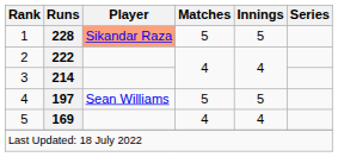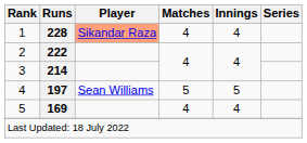 <table class="wikitable plainrowheaders sortable">
 <tr>
 <th scope=col>Rank</th>
 <th scope=col>Runs</th>
 <th scope=col>Player</th>
 <th scope=col>Matches</th>
 <th scope=col>Innings</th>
 <th scope=col>Series</th>
 </tr>
 <tr>
 <td align=center>1</td>
 <th scope=row style=text-align:center;>228</th>
 <td style="background: lightsalmon;"><a href='#'>Sikandar Raza</a></td>
-<td align=center>5</td>
-<td align=center>5</td>
+<td align=center>4</td>
+<td align=center>4</td>
 <td></td>
 </tr>
 <tr>
 <td align=center>2</td>
 <th scope=row style=text-align:center;>222</th>
 <td></td>
 <td align=center rowspan=2>4</td>
 <td align=center rowspan=2>4</td>
 <td></td>
 </tr>
 <tr>
 <td align=center>3</td>
 <th scope=row style=text-align:center;>214</th>
 <td></td>
 <td></td>
 </tr>
 <tr>
 <td align=center>4</td>
 <th scope=row style=text-align:center;>197</th>
 <td><a href='#'>Sean Williams</a></td>
 <td align=center>5</td>
 <td align=center>5</td>
 <td></td>
 </tr>
 <tr>
 <td align=center>5</td>
 <th scope=row style=text-align:center;>169</th>
 <td></td>
 <td align=center>4</td>
 <td align=center>4</td>
 <td></td>
 </tr>
 <tr>
 </tr>
 <tr class=sortbottom>
 <td colspan=6><small>Last Updated: 18 July 2022</small></td>
 </tr>
 </table>
